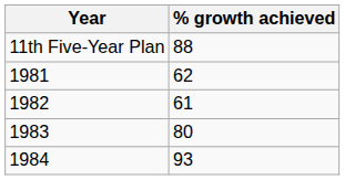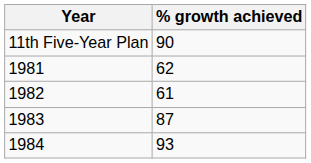 <table class="wikitable" style="float:left; margin:0 15px;">
 <tr>
 <th>Year</th>
 <th colspan="3">% growth achieved</th>
 </tr>
 <tr>
 <td>11th Five-Year Plan</td>
-<td>88</td>
+<td>90</td>
 </tr>
 <tr>
 <td>1981</td>
 <td>62</td>
 </tr>
 <tr>
 <td>1982</td>
 <td>61</td>
 </tr>
 <tr>
 <td>1983</td>
-<td>80</td>
+<td>87</td>
 </tr>
 <tr>
 <td>1984</td>
 <td>93</td>
 </tr>
 </table>
